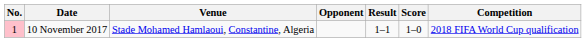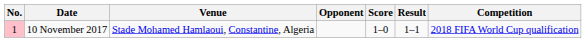 <table class="wikitable sortable">
 <tr>
 <th scope="col">No.</th>
 <th scope="col">Date</th>
 <th scope="col">Venue</th>
 <th scope="col">Opponent</th>
+<th scope="col">Score</th>
 <th scope="col">Result</th>
-<th scope="col">Score</th>
 <th scope="col">Competition</th>
 </tr>
 <tr>
 <td align="center" style="background: pink;">1</td>
 <td>10 November 2017</td>
 <td><a href='#'>Stade Mohamed Hamlaoui</a>, <a href='#'>Constantine</a>, Algeria</td>
 <td></td>
+<td align="center">1–0</td>
 <td align="center">1–1</td>
-<td align="center">1–0</td>
 <td><a href='#'>2018 FIFA World Cup qualification</a></td>
 </tr>
 </table>
